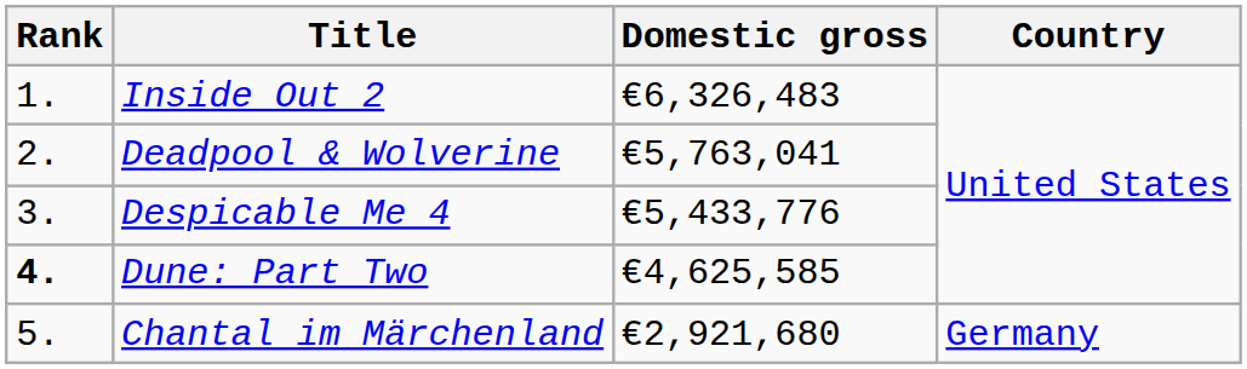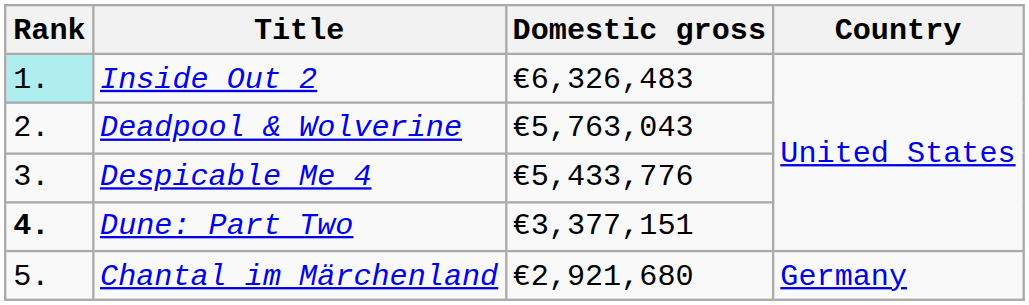 <table class="wikitable sortable" style="margin:auto; margin:auto;">
 <tr>
 <th>Rank</th>
 <th>Title</th>
 <th>Domestic gross</th>
 <th>Country</th>
 </tr>
 <tr>
-<td>1.</td>
+<td style="background: paleturquoise;">1.</td>
 <td><em><a href='#'>Inside Out 2</a></em></td>
 <td>€6,326,483</td>
 <td rowspan="4"><a href='#'>United States</a></td>
 </tr>
 <tr>
 <td>2.</td>
 <td><em><a href='#'>Deadpool & Wolverine</a></em></td>
-<td>€5,763,041</td>
+<td>€5,763,043</td>
 </tr>
 <tr>
 <td>3.</td>
 <td><em><a href='#'>Despicable Me 4</a></em></td>
 <td>€5,433,776</td>
 </tr>
 <tr>
 <td><strong>4.</strong></td>
 <td><em><a href='#'>Dune: Part Two</a></em></td>
-<td>€4,625,585</td>
+<td>€3,377,151</td>
 </tr>
 <tr>
 <td>5.</td>
 <td><em><a href='#'>Chantal im Märchenland</a></em></td>
 <td>€2,921,680</td>
 <td><a href='#'>Germany</a></td>
 </tr>
 </table>
